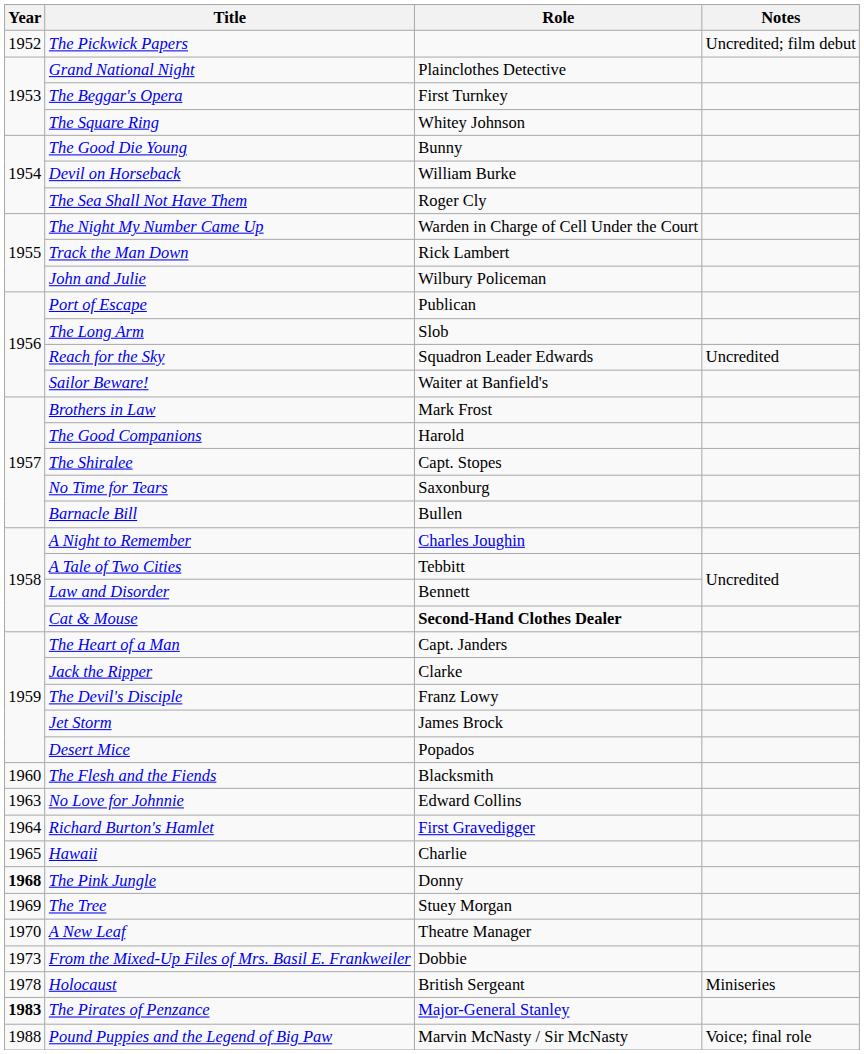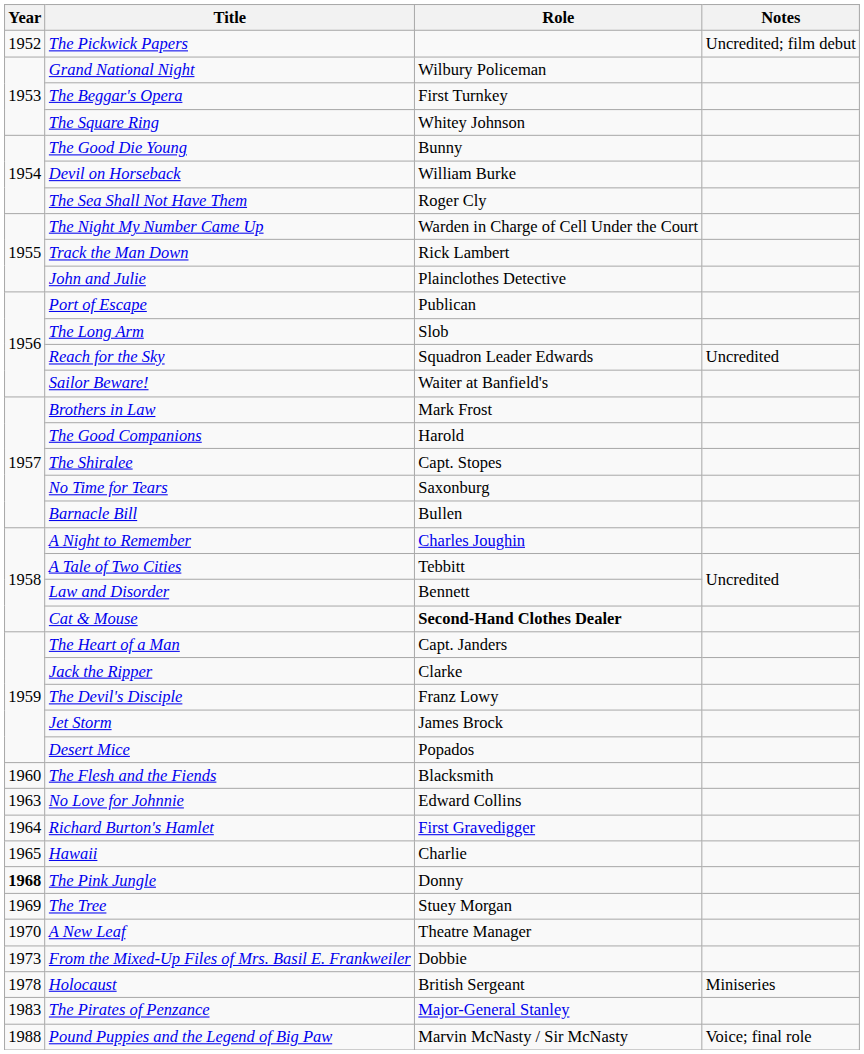 <table class="wikitable">
 <tr>
 <th>Year</th>
 <th>Title</th>
 <th>Role</th>
 <th>Notes</th>
 </tr>
 <tr>
 <td>1952</td>
 <td><em><a href='#'>The Pickwick Papers</a></em></td>
 <td></td>
 <td>Uncredited; film debut</td>
 </tr>
 <tr>
 <td rowspan="3">1953</td>
 <td><em><a href='#'>Grand National Night</a></em></td>
-<td>Plainclothes Detective</td>
+<td>Wilbury Policeman</td>
 <td></td>
 </tr>
 <tr>
 <td><em><a href='#'>The Beggar's Opera</a></em></td>
 <td>First Turnkey</td>
 <td></td>
 </tr>
 <tr>
 <td><em><a href='#'>The Square Ring</a></em></td>
 <td>Whitey Johnson</td>
 <td></td>
 </tr>
 <tr>
 <td rowspan="3">1954</td>
 <td><em><a href='#'>The Good Die Young</a></em></td>
 <td>Bunny</td>
 <td></td>
 </tr>
 <tr>
 <td><em><a href='#'>Devil on Horseback</a></em></td>
 <td>William Burke</td>
 <td></td>
 </tr>
 <tr>
 <td><em><a href='#'>The Sea Shall Not Have Them</a></em></td>
 <td>Roger Cly</td>
 <td></td>
 </tr>
 <tr>
 <td rowspan="3">1955</td>
 <td><em><a href='#'>The Night My Number Came Up</a></em></td>
 <td>Warden in Charge of Cell Under the Court</td>
 <td></td>
 </tr>
 <tr>
 <td><em><a href='#'>Track the Man Down</a></em></td>
 <td>Rick Lambert</td>
 <td></td>
 </tr>
 <tr>
 <td><em><a href='#'>John and Julie</a></em></td>
-<td>Wilbury Policeman</td>
+<td>Plainclothes Detective</td>
 <td></td>
 </tr>
 <tr>
 <td rowspan="4">1956</td>
 <td><em><a href='#'>Port of Escape</a></em></td>
 <td>Publican</td>
 <td></td>
 </tr>
 <tr>
 <td><em><a href='#'>The Long Arm</a></em></td>
 <td>Slob</td>
 <td></td>
 </tr>
 <tr>
 <td><em><a href='#'>Reach for the Sky</a></em></td>
 <td>Squadron Leader Edwards</td>
 <td>Uncredited</td>
 </tr>
 <tr>
 <td><em><a href='#'>Sailor Beware!</a></em></td>
 <td>Waiter at Banfield's</td>
 <td></td>
 </tr>
 <tr>
 <td rowspan="5">1957</td>
 <td><em><a href='#'>Brothers in Law</a></em></td>
 <td>Mark Frost</td>
 <td></td>
 </tr>
 <tr>
 <td><em><a href='#'>The Good Companions</a></em></td>
 <td>Harold</td>
 <td></td>
 </tr>
 <tr>
 <td><em><a href='#'>The Shiralee</a></em></td>
 <td>Capt. Stopes</td>
 <td></td>
 </tr>
 <tr>
 <td><em><a href='#'>No Time for Tears</a></em></td>
 <td>Saxonburg</td>
 <td></td>
 </tr>
 <tr>
 <td><em><a href='#'>Barnacle Bill</a></em></td>
 <td>Bullen</td>
 <td></td>
 </tr>
 <tr>
 <td rowspan="4">1958</td>
 <td><em><a href='#'>A Night to Remember</a></em></td>
 <td><a href='#'>Charles Joughin</a></td>
 <td></td>
 </tr>
 <tr>
 <td><em><a href='#'>A Tale of Two Cities</a></em></td>
 <td>Tebbitt</td>
 <td rowspan="2">Uncredited</td>
 </tr>
 <tr>
 <td><em><a href='#'>Law and Disorder</a></em></td>
 <td>Bennett</td>
 </tr>
 <tr>
 <td><em><a href='#'>Cat & Mouse</a></em></td>
 <td><strong>Second-Hand Clothes Dealer</strong></td>
 <td></td>
 </tr>
 <tr>
 <td rowspan="5">1959</td>
 <td><em><a href='#'>The Heart of a Man</a></em></td>
 <td>Capt. Janders</td>
 <td></td>
 </tr>
 <tr>
 <td><em><a href='#'>Jack the Ripper</a></em></td>
 <td>Clarke</td>
 <td></td>
 </tr>
 <tr>
 <td><em><a href='#'>The Devil's Disciple</a></em></td>
 <td>Franz Lowy</td>
 <td></td>
 </tr>
 <tr>
 <td><em><a href='#'>Jet Storm</a></em></td>
 <td>James Brock</td>
 <td></td>
 </tr>
 <tr>
 <td><em><a href='#'>Desert Mice</a></em></td>
 <td>Popados</td>
 <td></td>
 </tr>
 <tr>
 <td>1960</td>
 <td><em><a href='#'>The Flesh and the Fiends</a></em></td>
 <td>Blacksmith</td>
 <td></td>
 </tr>
 <tr>
 <td>1963</td>
 <td><em><a href='#'>No Love for Johnnie</a></em></td>
 <td>Edward Collins</td>
 <td></td>
 </tr>
 <tr>
 <td>1964</td>
 <td><em><a href='#'>Richard Burton's Hamlet</a></em></td>
 <td><a href='#'>First Gravedigger</a></td>
 <td></td>
 </tr>
 <tr>
 <td>1965</td>
 <td><em><a href='#'>Hawaii</a></em></td>
 <td>Charlie</td>
 <td></td>
 </tr>
 <tr>
 <td><strong>1968</strong></td>
 <td><em><a href='#'>The Pink Jungle</a></em></td>
 <td>Donny</td>
 <td></td>
 </tr>
 <tr>
 <td>1969</td>
 <td><em><a href='#'>The Tree</a></em></td>
 <td>Stuey Morgan</td>
 <td></td>
 </tr>
 <tr>
 <td>1970</td>
 <td><em><a href='#'>A New Leaf</a></em></td>
 <td>Theatre Manager</td>
 <td></td>
 </tr>
 <tr>
 <td>1973</td>
 <td><em><a href='#'>From the Mixed-Up Files of Mrs. Basil E. Frankweiler</a></em></td>
 <td>Dobbie</td>
 <td></td>
 </tr>
 <tr>
 <td>1978</td>
 <td><em><a href='#'>Holocaust</a></em></td>
 <td>British Sergeant</td>
 <td>Miniseries</td>
 </tr>
 <tr>
-<td><strong>1983</strong></td>
+<td>1983</td>
 <td><em><a href='#'>The Pirates of Penzance</a></em></td>
 <td><a href='#'>Major-General Stanley</a></td>
 <td></td>
 </tr>
 <tr>
 <td>1988</td>
 <td><em><a href='#'>Pound Puppies and the Legend of Big Paw</a></em></td>
 <td>Marvin McNasty / Sir McNasty</td>
 <td>Voice; final role</td>
 </tr>
 </table>
